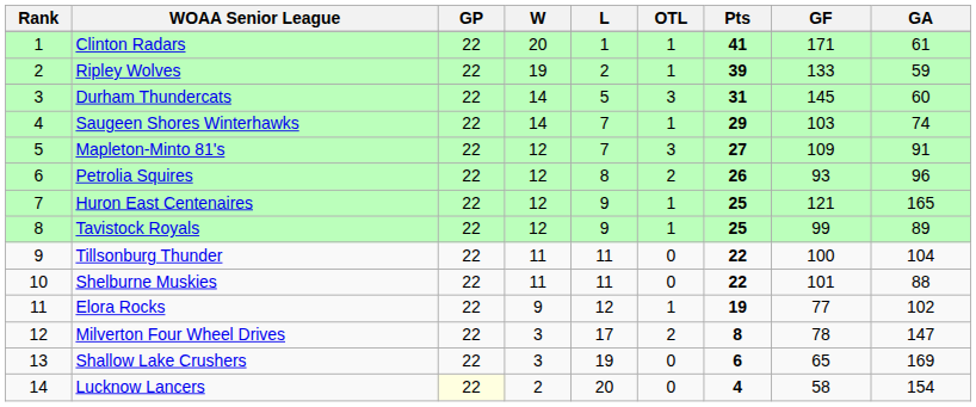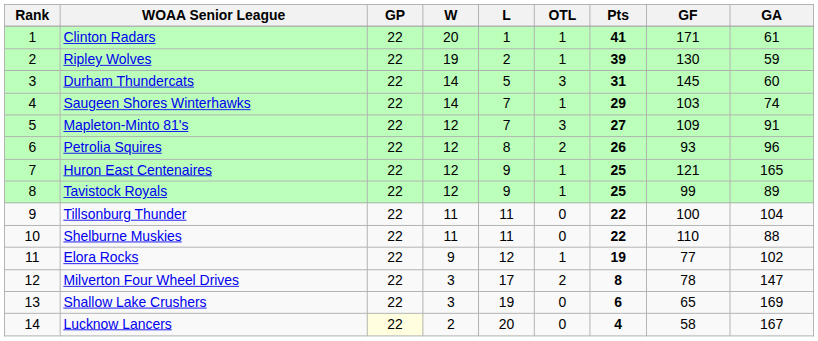 <table class="wikitable" style="text-align:center" width:50em">
 <tr>
 <th bgcolor="#DDDDFF" width="5%">Rank</th>
 <th bgcolor="#DDDDFF" width="27.5%">WOAA Senior League</th>
 <th bgcolor="#DDDDFF" width="5%">GP</th>
 <th bgcolor="#DDDDFF" width="5%">W</th>
 <th bgcolor="#DDDDFF" width="5%">L</th>
 <th bgcolor="#DDDDFF" width="5%">OTL</th>
 <th bgcolor="#DDDDFF" width="5%">Pts</th>
 <th bgcolor="#DDDDFF" width="7.5%">GF</th>
 <th bgcolor="#DDDDFF" width="7.5%">GA</th>
 </tr>
 <tr>
 </tr>
 <tr bgcolor="#bbffbb">
 <td>1</td>
 <td align=left><a href='#'>Clinton Radars</a></td>
 <td>22</td>
 <td>20</td>
 <td>1</td>
 <td>1</td>
 <td><strong>41</strong></td>
 <td>171</td>
 <td>61</td>
 </tr>
 <tr bgcolor="#bbffbb">
 <td>2</td>
 <td align=left><a href='#'>Ripley Wolves</a></td>
 <td>22</td>
 <td>19</td>
 <td>2</td>
 <td>1</td>
 <td><strong>39</strong></td>
-<td>133</td>
+<td>130</td>
 <td>59</td>
 </tr>
 <tr bgcolor="#bbffbb">
 <td>3</td>
 <td align=left><a href='#'>Durham Thundercats</a></td>
 <td>22</td>
 <td>14</td>
 <td>5</td>
 <td>3</td>
 <td><strong>31</strong></td>
 <td>145</td>
 <td>60</td>
 </tr>
 <tr bgcolor="#bbffbb">
 <td>4</td>
 <td align=left><a href='#'>Saugeen Shores Winterhawks</a></td>
 <td>22</td>
 <td>14</td>
 <td>7</td>
 <td>1</td>
 <td><strong>29</strong></td>
 <td>103</td>
 <td>74</td>
 </tr>
 <tr bgcolor="#bbffbb">
 <td>5</td>
 <td align=left><a href='#'>Mapleton-Minto 81's</a></td>
 <td>22</td>
 <td>12</td>
 <td>7</td>
 <td>3</td>
 <td><strong>27</strong></td>
 <td>109</td>
 <td>91</td>
 </tr>
 <tr bgcolor="#bbffbb">
 <td>6</td>
 <td align=left><a href='#'>Petrolia Squires</a></td>
 <td>22</td>
 <td>12</td>
 <td>8</td>
 <td>2</td>
 <td><strong>26</strong></td>
 <td>93</td>
 <td>96</td>
 </tr>
 <tr bgcolor="#bbffbb">
 <td>7</td>
 <td align=left><a href='#'>Huron East Centenaires</a></td>
 <td>22</td>
 <td>12</td>
 <td>9</td>
 <td>1</td>
 <td><strong>25</strong></td>
 <td>121</td>
 <td>165</td>
 </tr>
 <tr bgcolor="#bbffbb">
 <td>8</td>
 <td align=left><a href='#'>Tavistock Royals</a></td>
 <td>22</td>
 <td>12</td>
 <td>9</td>
 <td>1</td>
 <td><strong>25</strong></td>
 <td>99</td>
 <td>89</td>
 </tr>
 <tr>
 <td>9</td>
 <td align=left><a href='#'>Tillsonburg Thunder</a></td>
 <td>22</td>
 <td>11</td>
 <td>11</td>
 <td>0</td>
 <td><strong>22</strong></td>
 <td>100</td>
 <td>104</td>
 </tr>
 <tr>
 <td>10</td>
 <td align=left><a href='#'>Shelburne Muskies</a></td>
 <td>22</td>
 <td>11</td>
 <td>11</td>
 <td>0</td>
 <td><strong>22</strong></td>
-<td>101</td>
+<td>110</td>
 <td>88</td>
 </tr>
 <tr>
 <td>11</td>
 <td align=left><a href='#'>Elora Rocks</a></td>
 <td>22</td>
 <td>9</td>
 <td>12</td>
 <td>1</td>
 <td><strong>19</strong></td>
 <td>77</td>
 <td>102</td>
 </tr>
 <tr>
 <td>12</td>
 <td align=left><a href='#'>Milverton Four Wheel Drives</a></td>
 <td>22</td>
 <td>3</td>
 <td>17</td>
 <td>2</td>
 <td><strong>8</strong></td>
 <td>78</td>
 <td>147</td>
 </tr>
 <tr>
 <td>13</td>
 <td align=left><a href='#'>Shallow Lake Crushers</a></td>
 <td>22</td>
 <td>3</td>
 <td>19</td>
 <td>0</td>
 <td><strong>6</strong></td>
 <td>65</td>
 <td>169</td>
 </tr>
 <tr>
 <td>14</td>
 <td align=left><a href='#'>Lucknow Lancers</a></td>
 <td style="background: lightyellow;">22</td>
 <td>2</td>
 <td>20</td>
 <td>0</td>
 <td><strong>4</strong></td>
 <td>58</td>
-<td>154</td>
+<td>167</td>
 </tr>
 </table>
